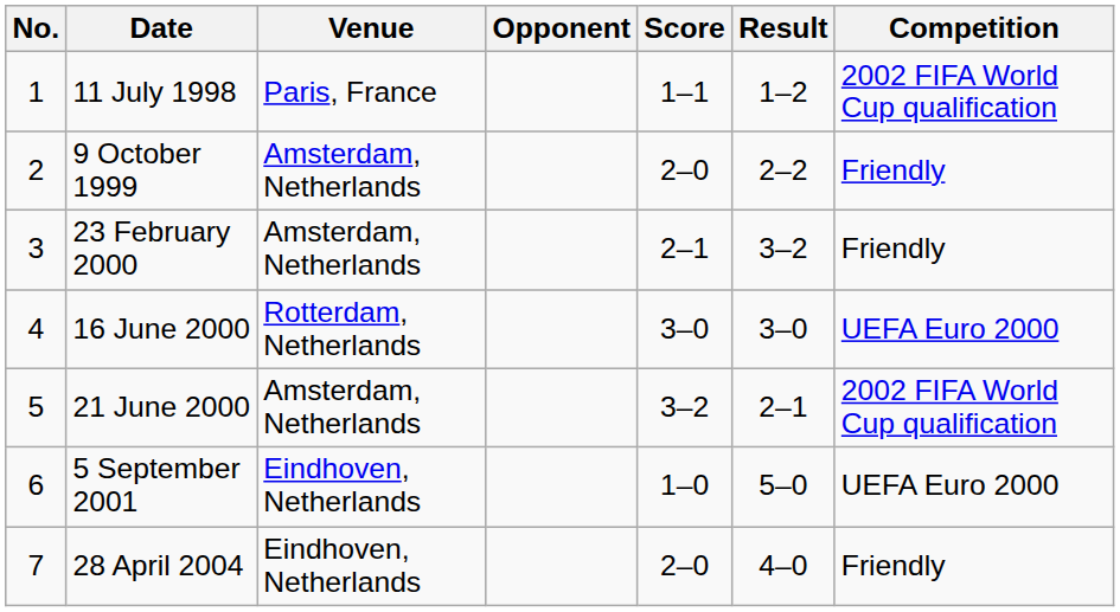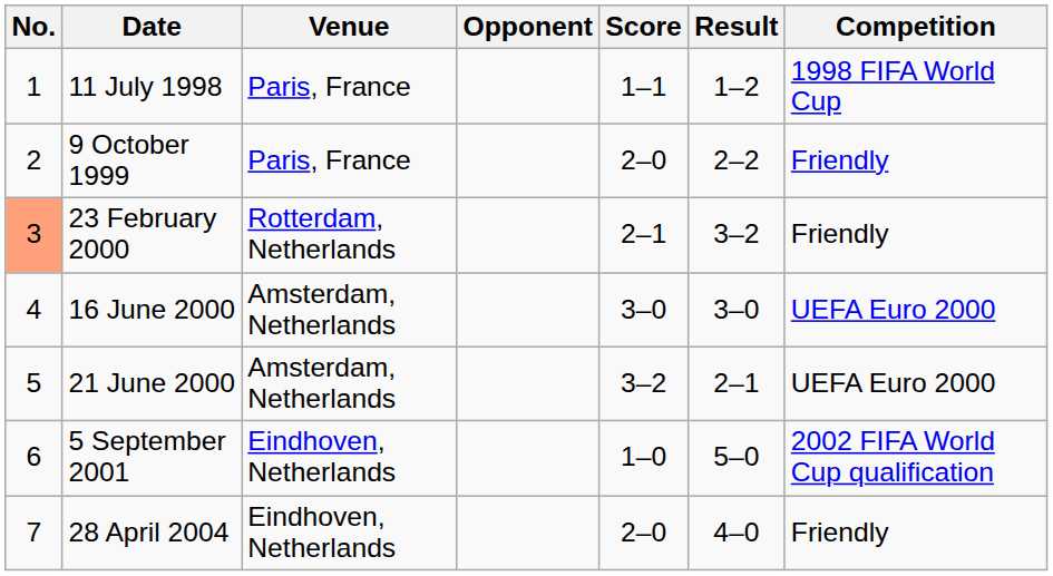 <table class="wikitable sortable">
 <tr>
 <th scope="col">No.</th>
 <th scope="col">Date</th>
 <th scope="col">Venue</th>
 <th scope="col">Opponent</th>
 <th scope="col">Score</th>
 <th scope="col">Result</th>
 <th scope="col">Competition</th>
 </tr>
 <tr>
 <td align="center">1</td>
 <td>11 July 1998</td>
 <td><a href='#'>Paris</a>, France</td>
 <td></td>
 <td align="center">1–1</td>
 <td align="center">1–2</td>
-<td><a href='#'>2002 FIFA World Cup qualification</a></td>
+<td><a href='#'>1998 FIFA World Cup</a></td>
 </tr>
 <tr>
 <td align="center">2</td>
 <td>9 October 1999</td>
-<td><a href='#'>Amsterdam</a>, Netherlands</td>
+<td><a href='#'>Paris</a>, France</td>
 <td></td>
 <td align="center">2–0</td>
 <td align="center">2–2</td>
 <td><a href='#'>Friendly</a></td>
 </tr>
 <tr>
-<td align="center">3</td>
+<td align="center" style="background: lightsalmon;">3</td>
 <td>23 February 2000</td>
-<td>Amsterdam, Netherlands</td>
+<td><a href='#'>Rotterdam</a>, Netherlands</td>
 <td></td>
 <td align="center">2–1</td>
 <td align="center">3–2</td>
 <td>Friendly</td>
 </tr>
 <tr>
 <td align="center">4</td>
 <td>16 June 2000</td>
-<td><a href='#'>Rotterdam</a>, Netherlands</td>
+<td>Amsterdam, Netherlands</td>
 <td></td>
 <td align="center">3–0</td>
 <td align="center">3–0</td>
 <td><a href='#'>UEFA Euro 2000</a></td>
 </tr>
 <tr>
 <td align="center">5</td>
 <td>21 June 2000</td>
 <td>Amsterdam, Netherlands</td>
 <td></td>
 <td align="center">3–2</td>
 <td align="center">2–1</td>
-<td><a href='#'>2002 FIFA World Cup qualification</a></td>
+<td>UEFA Euro 2000</td>
 </tr>
 <tr>
 <td align="center">6</td>
 <td>5 September 2001</td>
 <td><a href='#'>Eindhoven</a>, Netherlands</td>
 <td></td>
 <td align="center">1–0</td>
 <td align="center">5–0</td>
-<td>UEFA Euro 2000</td>
+<td><a href='#'>2002 FIFA World Cup qualification</a></td>
 </tr>
 <tr>
 <td align="center">7</td>
 <td>28 April 2004</td>
 <td>Eindhoven, Netherlands</td>
 <td></td>
 <td align="center">2–0</td>
 <td align="center">4–0</td>
 <td>Friendly</td>
 </tr>
 </table>
